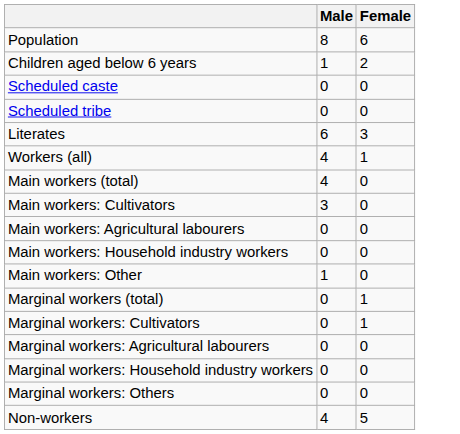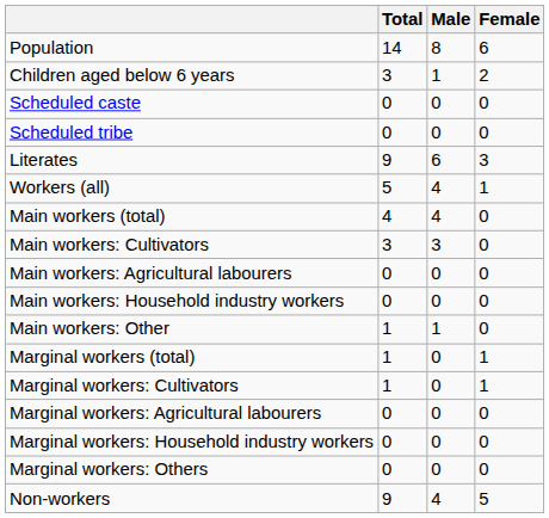 <table class="wikitable sortable">
 <tr>
 <th></th>
+<th>Total</th>
 <th>Male</th>
 <th>Female</th>
 </tr>
 <tr>
 <td>Population</td>
+<td>14</td>
 <td>8</td>
 <td>6</td>
 </tr>
 <tr>
 <td>Children aged below 6 years</td>
+<td>3</td>
 <td>1</td>
 <td>2</td>
 </tr>
 <tr>
 <td><a href='#'>Scheduled caste</a></td>
 <td>0</td>
 <td>0</td>
+<td>0</td>
 </tr>
 <tr>
 <td><a href='#'>Scheduled tribe</a></td>
 <td>0</td>
 <td>0</td>
+<td>0</td>
 </tr>
 <tr>
 <td>Literates</td>
+<td>9</td>
 <td>6</td>
 <td>3</td>
 </tr>
 <tr>
 <td>Workers (all)</td>
+<td>5</td>
 <td>4</td>
 <td>1</td>
 </tr>
 <tr>
 <td>Main workers (total)</td>
 <td>4</td>
+<td>4</td>
 <td>0</td>
 </tr>
 <tr>
 <td>Main workers: Cultivators</td>
+<td>3</td>
 <td>3</td>
 <td>0</td>
 </tr>
 <tr>
 <td>Main workers: Agricultural labourers</td>
 <td>0</td>
 <td>0</td>
+<td>0</td>
 </tr>
 <tr>
 <td>Main workers: Household industry workers</td>
+<td>0</td>
 <td>0</td>
 <td>0</td>
 </tr>
 <tr>
 <td>Main workers: Other</td>
 <td>1</td>
+<td>1</td>
 <td>0</td>
 </tr>
 <tr>
 <td>Marginal workers (total)</td>
+<td>1</td>
 <td>0</td>
 <td>1</td>
 </tr>
 <tr>
 <td>Marginal workers: Cultivators</td>
+<td>1</td>
 <td>0</td>
 <td>1</td>
 </tr>
 <tr>
 <td>Marginal workers: Agricultural labourers</td>
 <td>0</td>
 <td>0</td>
+<td>0</td>
 </tr>
 <tr>
 <td>Marginal workers: Household industry workers</td>
+<td>0</td>
 <td>0</td>
 <td>0</td>
 </tr>
 <tr>
 <td>Marginal workers: Others</td>
 <td>0</td>
 <td>0</td>
+<td>0</td>
 </tr>
 <tr>
 <td>Non-workers</td>
+<td>9</td>
 <td>4</td>
 <td>5</td>
 </tr>
 </table>
